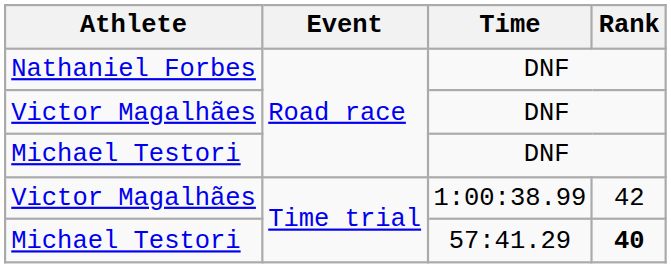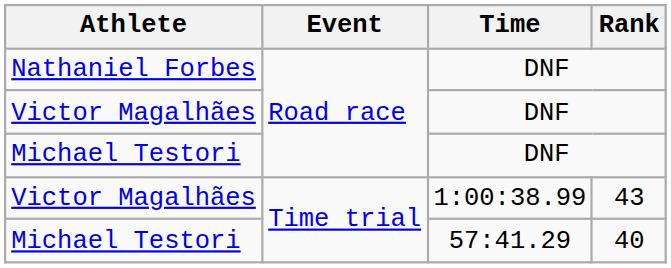 <table class=wikitable style="font-size:90%;">
 <tr>
 <th>Athlete</th>
 <th>Event</th>
 <th>Time</th>
 <th>Rank</th>
 </tr>
 <tr align=center>
 <td align=left><a href='#'>Nathaniel Forbes</a></td>
 <td align=left rowspan=3><a href='#'>Road race</a></td>
 <td colspan=2>DNF</td>
 </tr>
 <tr align=center>
 <td align=left><a href='#'>Victor Magalhães</a></td>
 <td colspan=2>DNF</td>
 </tr>
 <tr align=center>
 <td align=left><a href='#'>Michael Testori</a></td>
 <td colspan=2>DNF</td>
 </tr>
 <tr align=center>
 <td align=left><a href='#'>Victor Magalhães</a></td>
 <td align=left rowspan=2><a href='#'>Time trial</a></td>
 <td>1:00:38.99</td>
-<td>42</td>
+<td>43</td>
 </tr>
 <tr align=center>
 <td align=left><a href='#'>Michael Testori</a></td>
 <td>57:41.29</td>
-<td><strong>40</strong></td>
+<td>40</td>
 </tr>
 </table>
